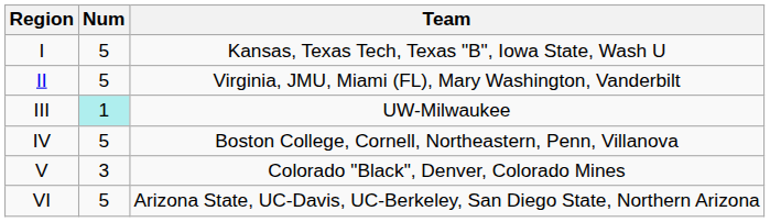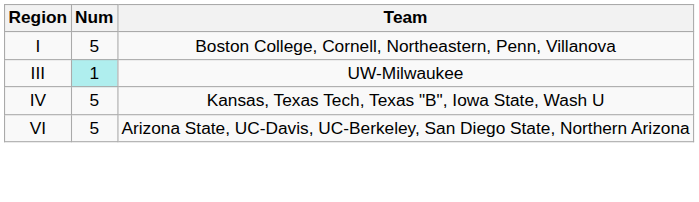 <table class="wikitable sortable" style="text-align:center">
 <tr>
 <th>Region</th>
 <th>Num</th>
 <th>Team</th>
 </tr>
 <tr>
 <td>I</td>
 <td>5</td>
-<td>Kansas, Texas Tech, Texas "B", Iowa State, Wash U</td>
-</tr>
-<tr>
-<td><a href='#'>II</a></td>
-<td>5</td>
-<td>Virginia, JMU, Miami (FL), Mary Washington, Vanderbilt</td>
+<td>Boston College, Cornell, Northeastern, Penn, Villanova</td>
 </tr>
 <tr>
 <td>III</td>
 <td style="background: paleturquoise;">1</td>
 <td>UW-Milwaukee</td>
 </tr>
 <tr>
 <td>IV</td>
 <td>5</td>
-<td>Boston College, Cornell, Northeastern, Penn, Villanova</td>
-</tr>
-<tr>
-<td>V</td>
-<td>3</td>
-<td>Colorado "Black", Denver, Colorado Mines</td>
+<td>Kansas, Texas Tech, Texas "B", Iowa State, Wash U</td>
 </tr>
 <tr>
 <td>VI</td>
 <td>5</td>
 <td>Arizona State, UC-Davis, UC-Berkeley, San Diego State, Northern Arizona</td>
 </tr>
 </table>
